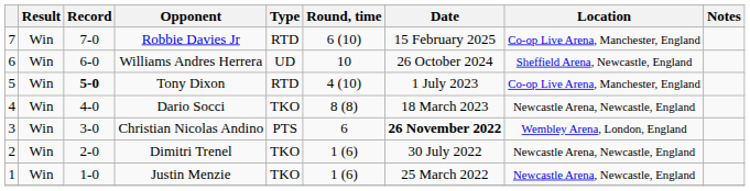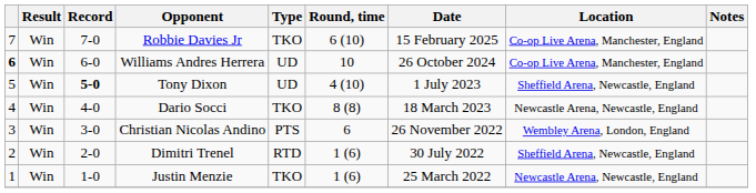 <table class="wikitable" style="text-align:center">
 <tr>
 <th></th>
 <th>Result</th>
 <th>Record</th>
 <th>Opponent</th>
 <th>Type</th>
 <th>Round, time</th>
 <th>Date</th>
 <th>Location</th>
 <th>Notes</th>
 </tr>
 <tr>
 <td>7</td>
 <td>Win</td>
 <td>7-0</td>
 <td><a href='#'>Robbie Davies Jr</a></td>
-<td>RTD</td>
+<td>TKO</td>
 <td>6 (10)</td>
 <td>15 February 2025</td>
 <td><small><a href='#'>Co-op Live Arena</a>, Manchester, England</small></td>
 <td></td>
 </tr>
 <tr>
-<td>6</td>
+<td><strong>6</strong></td>
 <td>Win</td>
 <td>6-0</td>
 <td>Williams Andres Herrera</td>
 <td>UD</td>
 <td>10</td>
 <td>26 October 2024</td>
-<td><small><a href='#'>Sheffield Arena</a>, Newcastle, England</small></td>
+<td><small><a href='#'>Co-op Live Arena</a>, Manchester, England</small></td>
 <td></td>
 </tr>
 <tr>
 <td>5</td>
 <td>Win</td>
 <td><strong>5-0</strong></td>
 <td>Tony Dixon</td>
-<td>RTD</td>
+<td>UD</td>
 <td>4 (10)</td>
 <td>1 July 2023</td>
-<td><small><a href='#'>Co-op Live Arena</a>, Manchester, England</small></td>
+<td><small><a href='#'>Sheffield Arena</a>, Newcastle, England</small></td>
 <td></td>
 </tr>
 <tr>
 <td>4</td>
 <td>Win</td>
 <td>4-0</td>
 <td>Dario Socci</td>
 <td>TKO</td>
 <td>8 (8)</td>
 <td>18 March 2023</td>
 <td><small>Newcastle Arena, Newcastle, England</small></td>
 <td></td>
 </tr>
 <tr>
 <td>3</td>
 <td>Win</td>
 <td>3-0</td>
 <td>Christian Nicolas Andino</td>
 <td>PTS</td>
 <td>6</td>
-<td><strong>26 November 2022</strong></td>
+<td>26 November 2022</td>
 <td><small><a href='#'>Wembley Arena</a>, London, England</small></td>
 <td></td>
 </tr>
 <tr>
 <td>2</td>
 <td>Win</td>
 <td>2-0</td>
 <td>Dimitri Trenel</td>
-<td>TKO</td>
+<td>RTD</td>
 <td>1 (6)</td>
 <td>30 July 2022</td>
-<td><small>Newcastle Arena, Newcastle, England</small></td>
+<td><small><a href='#'>Sheffield Arena</a>, Newcastle, England</small></td>
 <td></td>
 </tr>
 <tr>
 <td>1</td>
 <td>Win</td>
 <td>1-0</td>
 <td>Justin Menzie</td>
 <td>TKO</td>
 <td>1 (6)</td>
 <td>25 March 2022</td>
 <td><small><a href='#'>Newcastle Arena</a>, Newcastle, England </small></td>
 <td></td>
 </tr>
 <tr>
 </tr>
 </table>
